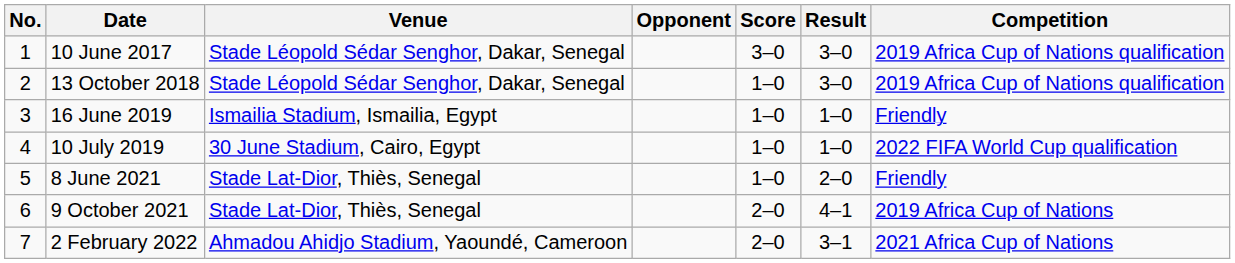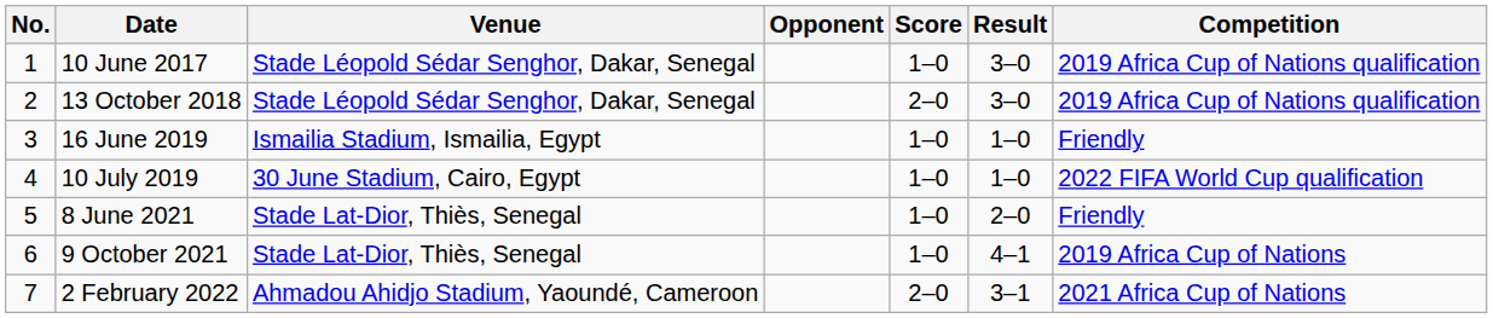 <table class="wikitable sortable">
 <tr>
 <th>No.</th>
 <th>Date</th>
 <th>Venue</th>
 <th>Opponent</th>
 <th>Score</th>
 <th>Result</th>
 <th>Competition</th>
 </tr>
 <tr>
 <td align=center>1</td>
 <td>10 June 2017</td>
 <td><a href='#'>Stade Léopold Sédar Senghor</a>, Dakar, Senegal</td>
 <td></td>
-<td align=center>3–0</td>
+<td align=center>1–0</td>
 <td align=center>3–0</td>
 <td><a href='#'>2019 Africa Cup of Nations qualification</a></td>
 </tr>
 <tr>
 <td align=center>2</td>
 <td>13 October 2018</td>
 <td><a href='#'>Stade Léopold Sédar Senghor</a>, Dakar, Senegal</td>
 <td></td>
-<td align=center>1–0</td>
+<td align=center>2–0</td>
 <td align=center>3–0</td>
 <td><a href='#'>2019 Africa Cup of Nations qualification</a></td>
 </tr>
 <tr>
 <td align=center>3</td>
 <td>16 June 2019</td>
 <td><a href='#'>Ismailia Stadium</a>, Ismailia, Egypt</td>
 <td></td>
 <td align=center>1–0</td>
 <td align=center>1–0</td>
 <td><a href='#'>Friendly</a></td>
 </tr>
 <tr>
 <td align=center>4</td>
 <td>10 July 2019</td>
 <td><a href='#'>30 June Stadium</a>, Cairo, Egypt</td>
 <td></td>
 <td align=center>1–0</td>
 <td align=center>1–0</td>
 <td><a href='#'>2022 FIFA World Cup qualification</a></td>
 </tr>
 <tr>
 <td align=center>5</td>
 <td>8 June 2021</td>
 <td><a href='#'>Stade Lat-Dior</a>, Thiès, Senegal</td>
 <td></td>
 <td align=center>1–0</td>
 <td align=center>2–0</td>
 <td><a href='#'>Friendly</a></td>
 </tr>
 <tr>
 <td align=center>6</td>
 <td>9 October 2021</td>
 <td><a href='#'>Stade Lat-Dior</a>, Thiès, Senegal</td>
 <td></td>
-<td align=center>2–0</td>
+<td align=center>1–0</td>
 <td align=center>4–1</td>
 <td><a href='#'>2019 Africa Cup of Nations</a></td>
 </tr>
 <tr>
 <td align=center>7</td>
 <td>2 February 2022</td>
 <td><a href='#'>Ahmadou Ahidjo Stadium</a>, Yaoundé, Cameroon</td>
 <td></td>
 <td align=center>2–0</td>
 <td align=center>3–1</td>
 <td><a href='#'>2021 Africa Cup of Nations</a></td>
 </tr>
 </table>
